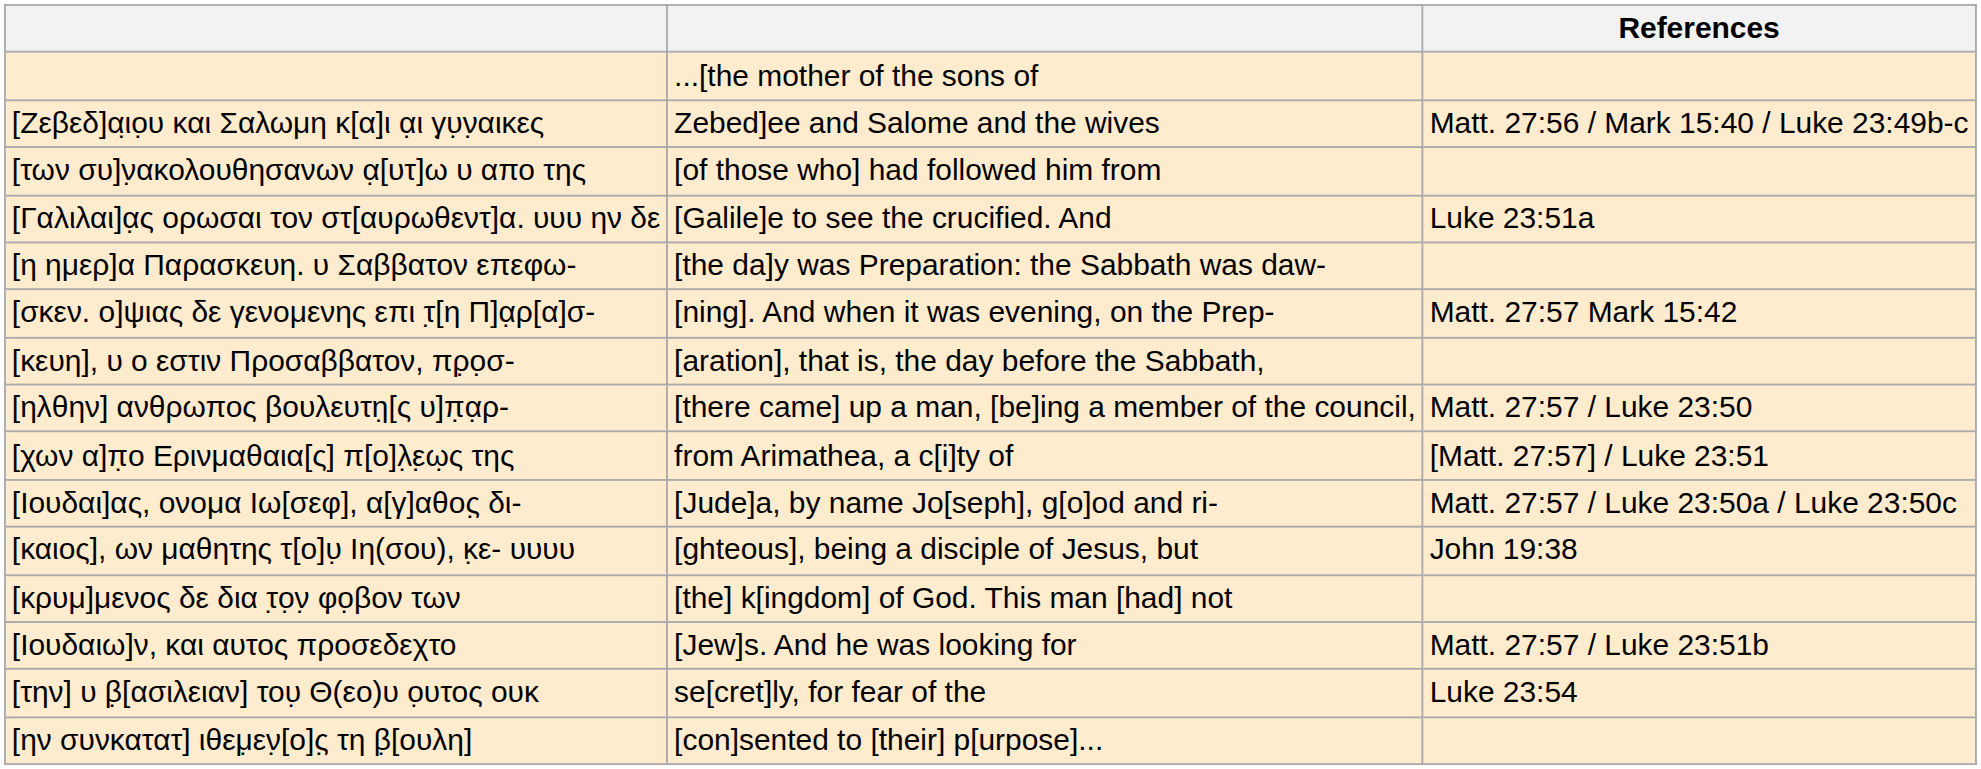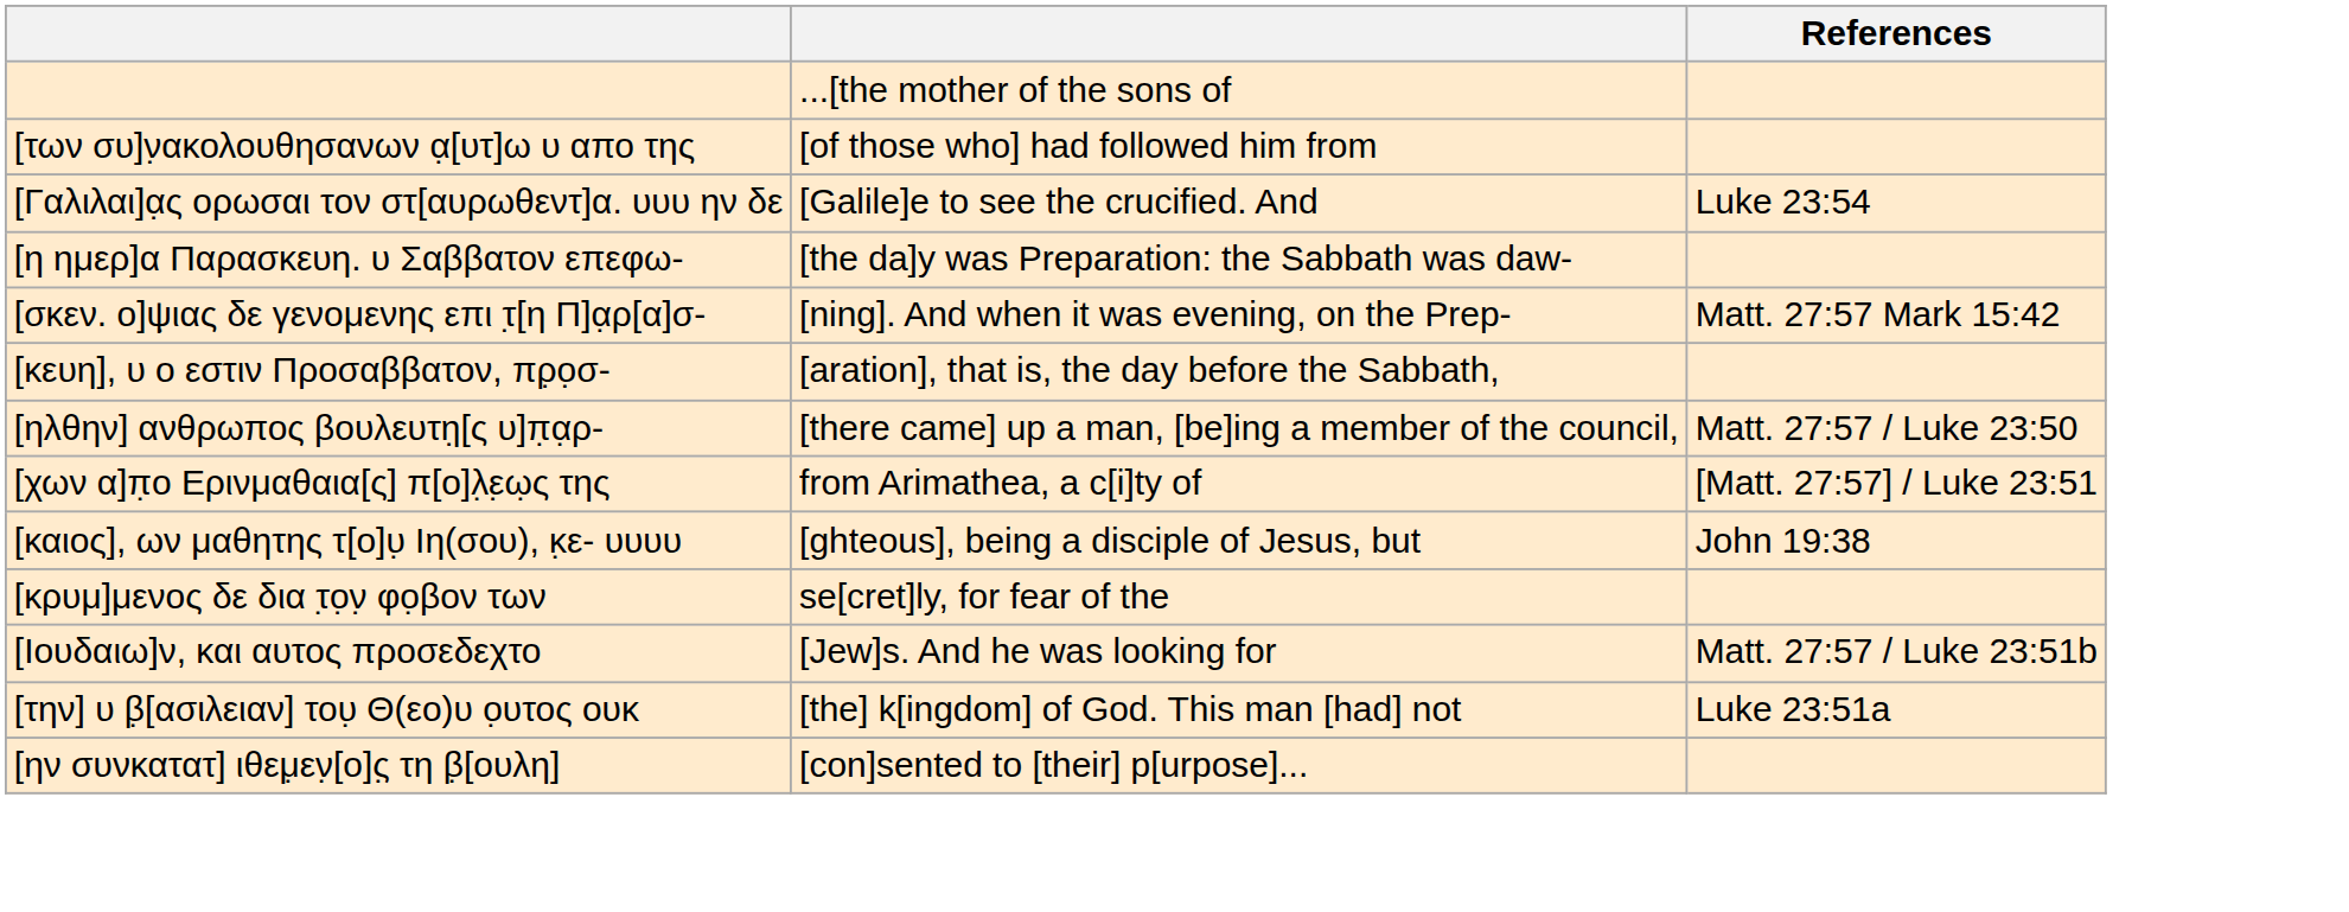 <table class="wikitable">
 <tr>
 <th></th>
 <th></th>
 <th>References</th>
 </tr>
 <tr style="background:#FFEBCD">
 <td></td>
 <td>...[the mother of the sons of</td>
 <td></td>
 </tr>
 <tr style="background:#FFEBCD">
-<td>[Ζεβεδ]αι̣ο̣υ και Σαλωμη κ[α]ι̣ α̣ι γ̣υ̣ν̣αικες</td>
-<td>Zebed]ee and Salome and the wives</td>
-<td>Matt. 27:56 / Mark 15:40 / Luke 23:49b-c</td>
-</tr>
-<tr style="background:#FFEBCD">
 <td>[των συ]ν̣ακολουθησανων α̣[υτ]ω υ απο της</td>
 <td>[of those who] had followed him from</td>
 <td></td>
 </tr>
 <tr style="background:#FFEBCD">
 <td>[Γαλιλαι]α̣ς ορωσαι τον στ[αυρωθεντ]α. υυυ ην δε</td>
 <td>[Galile]e to see the crucified. And</td>
-<td>Luke 23:51a</td>
+<td>Luke 23:54</td>
 </tr>
 <tr style="background:#FFEBCD">
 <td>[η ημερ]α Παρασκευη. υ Σαββατον επεφω-</td>
 <td>[the da]y was Preparation: the Sabbath was daw-</td>
 <td></td>
 </tr>
 <tr style="background:#FFEBCD">
 <td>[σκεν. ο]ψ̣ιας δε γενομενης επι τ̣[η Π]α̣ρ[α]σ-</td>
 <td>[ning]. And when it was evening, on the Prep-</td>
 <td>Matt. 27:57  Mark 15:42</td>
 </tr>
 <tr style="background:#FFEBCD">
 <td>[κευη], υ ο εστιν Προσαββατον, πρ̣ο̣σ-</td>
 <td>[aration], that is, the day before the Sabbath,</td>
 <td></td>
 </tr>
 <tr style="background:#FFEBCD">
 <td>[ηλθην] ανθρωπος βουλευτη̣[ς υ]π̣α̣ρ-</td>
 <td>[there came] up a man, [be]ing a member of the council,</td>
 <td>Matt. 27:57 / Luke 23:50</td>
 </tr>
 <tr style="background:#FFEBCD">
 <td>[χων α]π̣ο Ερινμαθαια[ς] π[ο]λ̣ε̣ω̣ς της</td>
 <td>from Arimathea, a c[i]ty of</td>
 <td>[Matt. 27:57] / Luke 23:51</td>
 </tr>
 <tr style="background:#FFEBCD">
-<td>[Ιουδαι]ας, ονομα Ιω[σεφ], α[γ]αθος̣ δι-</td>
-<td>[Jude]a, by name Jo[seph], g[o]od and ri-</td>
-<td>Matt. 27:57 / Luke 23:50a / Luke 23:50c</td>
-</tr>
-<tr style="background:#FFEBCD">
 <td>[καιος], ων μαθητης τ[ο]υ̣ Ιη(σου), κ̣ε- υυυυ</td>
 <td>[ghteous], being a disciple of Jesus, but</td>
 <td>John 19:38</td>
 </tr>
 <tr style="background:#FFEBCD">
 <td>[κρυμ]μενος δε δια τ̣ο̣ν̣ φ̣ο̣βον των</td>
-<td>[the] k[ingdom] of God. This man [had] not</td>
+<td>se[cret]ly, for fear of the</td>
 <td></td>
 </tr>
 <tr style="background:#FFEBCD">
 <td>[Ιουδαιω]ν, και αυτος προσεδεχτο</td>
 <td>[Jew]s. And he was looking for</td>
 <td>Matt. 27:57 / Luke 23:51b</td>
 </tr>
 <tr style="background:#FFEBCD">
 <td>[την] υ β̣[ασιλειαν] του̣ Θ(εο)υ ο̣υτος ουκ</td>
-<td>se[cret]ly, for fear of the</td>
-<td>Luke 23:54</td>
+<td>[the] k[ingdom] of God. This man [had] not</td>
+<td>Luke 23:51a</td>
 </tr>
 <tr style="background:#FFEBCD">
 <td>[ην συνκατατ] ιθεμ̣εν̣[ο]ς̣ τη β̣[ουλη]</td>
 <td>[con]sented to [their] p[urpose]...</td>
 <td></td>
 </tr>
 </table>
